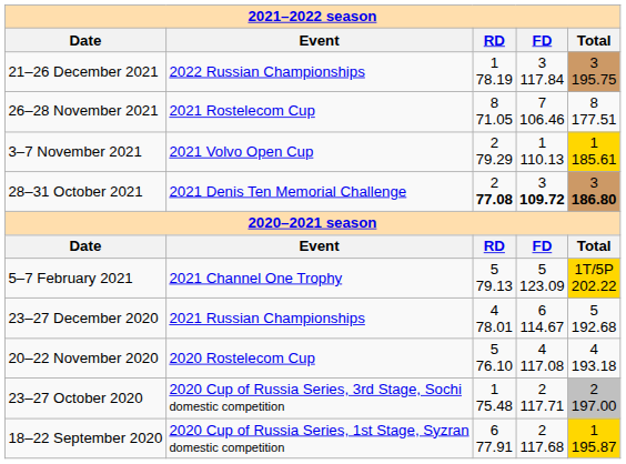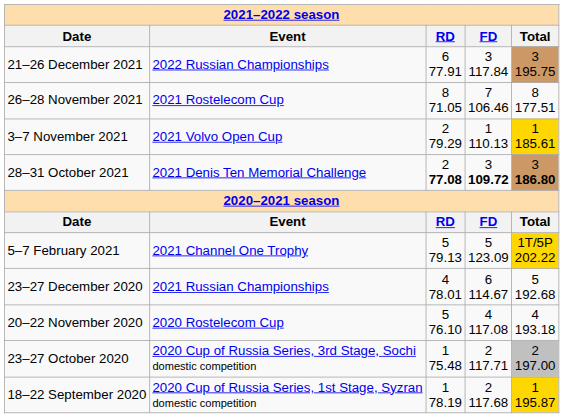 <table class="wikitable">
 <tr>
 <td style="background-color: #ffdead; " colspan=6 align=center><a href='#'><strong>2021–2022 season</strong></a></td>
 </tr>
 <tr>
 <th>Date</th>
 <th>Event</th>
 <th><a href='#'>RD</a></th>
 <th><a href='#'>FD</a></th>
 <th>Total</th>
 </tr>
 <tr>
 <td>21–26 December 2021</td>
 <td><a href='#'>2022 Russian Championships</a></td>
-<td align=center>1 <br> 78.19</td>
+<td align=center>6 <br> 77.91</td>
 <td align=center>3 <br> 117.84</td>
 <td align=center bgcolor=cc9966>3 <br> 195.75</td>
 </tr>
 <tr>
 <td>26–28 November 2021</td>
 <td><a href='#'>2021 Rostelecom Cup</a></td>
 <td align=center>8 <br> 71.05</td>
 <td align=center>7 <br> 106.46</td>
 <td align=center>8 <br> 177.51</td>
 </tr>
 <tr>
 <td>3–7 November 2021</td>
 <td><a href='#'>2021 Volvo Open Cup</a></td>
 <td align=center>2 <br> 79.29</td>
 <td align=center>1 <br> 110.13</td>
 <td align=center bgcolor=gold>1 <br> 185.61</td>
 </tr>
 <tr>
 <td>28–31 October 2021</td>
 <td><a href='#'>2021 Denis Ten Memorial Challenge</a></td>
 <td align=center>2 <br> <strong>77.08</strong></td>
 <td align=center>3 <br> <strong>109.72</strong></td>
 <td align=center bgcolor="#cc9966">3 <br> <strong>186.80</strong></td>
 </tr>
 <tr>
 <td style="background-color: #ffdead; " colspan=6 align=center><a href='#'><strong>2020–2021 season</strong></a></td>
 </tr>
 <tr>
 <th>Date</th>
 <th>Event</th>
 <th><a href='#'>RD</a></th>
 <th><a href='#'>FD</a></th>
 <th>Total</th>
 </tr>
 <tr>
 <td>5–7 February 2021</td>
 <td><a href='#'>2021 Channel One Trophy</a></td>
 <td align=center>5 <br> 79.13</td>
 <td align=center>5 <br> 123.09</td>
 <td align=center bgcolor=gold>1T/5P <br> 202.22</td>
 </tr>
 <tr>
 <td>23–27 December 2020</td>
 <td><a href='#'>2021 Russian Championships</a></td>
 <td align=center>4 <br> 78.01</td>
 <td align=center>6 <br> 114.67</td>
 <td align=center>5 <br> 192.68</td>
 </tr>
 <tr>
 <td>20–22 November 2020</td>
 <td><a href='#'>2020 Rostelecom Cup</a></td>
 <td align=center>5 <br> 76.10</td>
 <td align=center>4 <br> 117.08</td>
 <td align=center>4 <br> 193.18</td>
 </tr>
 <tr>
 <td>23–27 October 2020</td>
 <td><a href='#'>2020 Cup of Russia Series, 3rd Stage, Sochi</a> <br> <small>domestic competition</small></td>
 <td align=center>1 <br> 75.48</td>
 <td align=center>2 <br> 117.71</td>
 <td align=center bgcolor=silver>2 <br> 197.00</td>
 </tr>
 <tr>
 <td>18–22 September 2020</td>
 <td><a href='#'>2020 Cup of Russia Series, 1st Stage, Syzran</a> <br> <small>domestic competition</small></td>
-<td align=center>6 <br> 77.91</td>
+<td align=center>1 <br> 78.19</td>
 <td align=center>2 <br> 117.68</td>
 <td align=center bgcolor=gold>1 <br> 195.87</td>
 </tr>
 </table>
